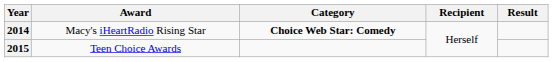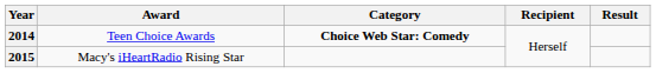 <table class="wikitable plainrowheaders unsortable" style="text-align:center">
 <tr>
 <th style="width:5%;">Year</th>
 <th>Award</th>
 <th>Category</th>
 <th>Recipient</th>
 <th>Result</th>
 </tr>
 <tr>
 <th scope="row">2014</th>
-<td>Macy's <a href='#'>iHeartRadio</a> Rising Star</td>
+<td><a href='#'>Teen Choice Awards</a></td>
 <td><strong>Choice Web Star: Comedy</strong></td>
 <td rowspan="2">Herself</td>
 <td></td>
 </tr>
 <tr>
 <th scope="row">2015</th>
-<td><a href='#'>Teen Choice Awards</a></td>
+<td>Macy's <a href='#'>iHeartRadio</a> Rising Star</td>
 <td></td>
 <td></td>
 </tr>
 </table>
